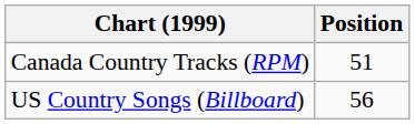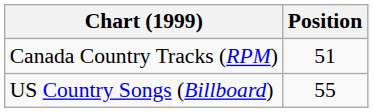 <table class="wikitable sortable">
 <tr>
 <th scope="col">Chart (1999)</th>
 <th scope="col">Position</th>
 </tr>
 <tr>
 <td>Canada Country Tracks (<em><a href='#'>RPM</a></em>)</td>
 <td align="center">51</td>
 </tr>
 <tr>
 <td>US <a href='#'>Country Songs</a> (<em><a href='#'>Billboard</a></em>)</td>
-<td align="center">56</td>
+<td align="center">55</td>
 </tr>
 </table>
